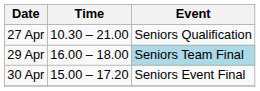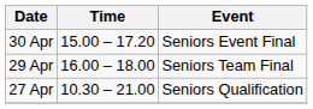 <table class="wikitable">
 <tr>
 <th>Date</th>
 <th>Time</th>
 <th>Event</th>
 </tr>
 <tr>
+<td>30 Apr</td>
+<td>15.00 – 17.20</td>
+<td>Seniors Event Final</td>
+</tr>
+<tr>
+<td>29 Apr</td>
+<td>16.00 – 18.00</td>
+<td>Seniors Team Final</td>
+</tr>
+<tr>
 <td>27 Apr</td>
 <td>10.30 – 21.00</td>
 <td>Seniors Qualification</td>
 </tr>
 <tr>
-<td>29 Apr</td>
-<td>16.00 – 18.00</td>
-<td style="background: lightblue;">Seniors Team Final</td>
-</tr>
-<tr>
-<td>30 Apr</td>
-<td>15.00 – 17.20</td>
-<td>Seniors Event Final</td>
-</tr>
-<tr>
 </tr>
 </table>
